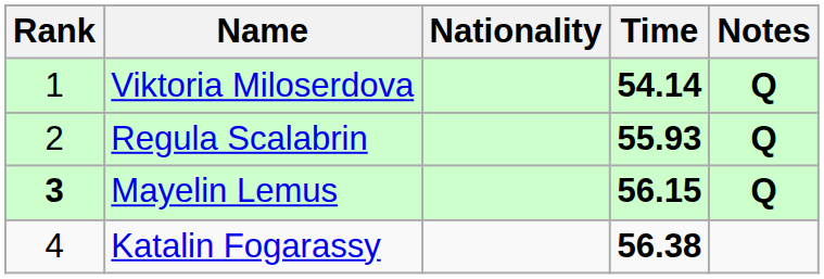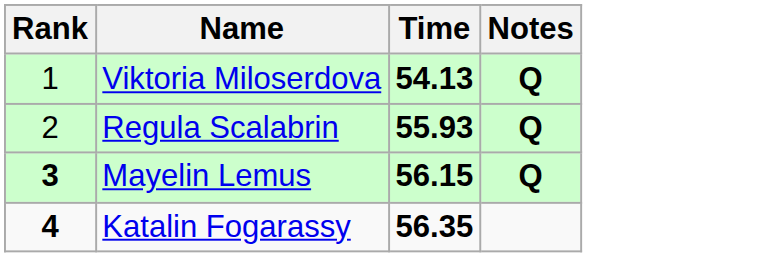 <table class="wikitable sortable" style="text-align:center">
 <tr>
 <th>Rank</th>
 <th>Name</th>
-<th>Nationality</th>
 <th>Time</th>
 <th>Notes</th>
 </tr>
 <tr bgcolor=ccffcc>
 <td>1</td>
 <td align=left><a href='#'>Viktoria Miloserdova</a></td>
-<td align=left></td>
-<td><strong>54.14</strong></td>
+<td><strong>54.13</strong></td>
 <td><strong>Q</strong></td>
 </tr>
 <tr bgcolor=ccffcc>
 <td>2</td>
 <td align=left><a href='#'>Regula Scalabrin</a></td>
-<td align=left></td>
 <td><strong>55.93</strong></td>
 <td><strong>Q</strong></td>
 </tr>
 <tr bgcolor=ccffcc>
 <td><strong>3</strong></td>
 <td align=left><a href='#'>Mayelin Lemus</a></td>
-<td align=left></td>
 <td><strong>56.15</strong></td>
 <td><strong>Q</strong></td>
 </tr>
 <tr>
-<td>4</td>
+<td><strong>4</strong></td>
 <td align=left><a href='#'>Katalin Fogarassy</a></td>
-<td align=left></td>
-<td><strong>56.38</strong></td>
+<td><strong>56.35</strong></td>
 <td></td>
 </tr>
 </table>
